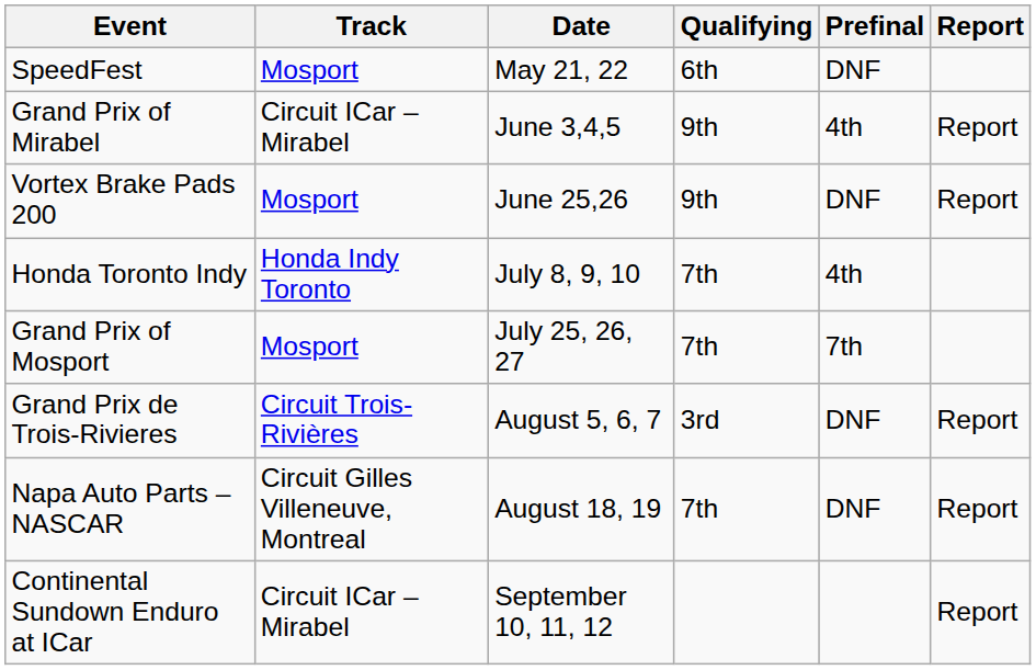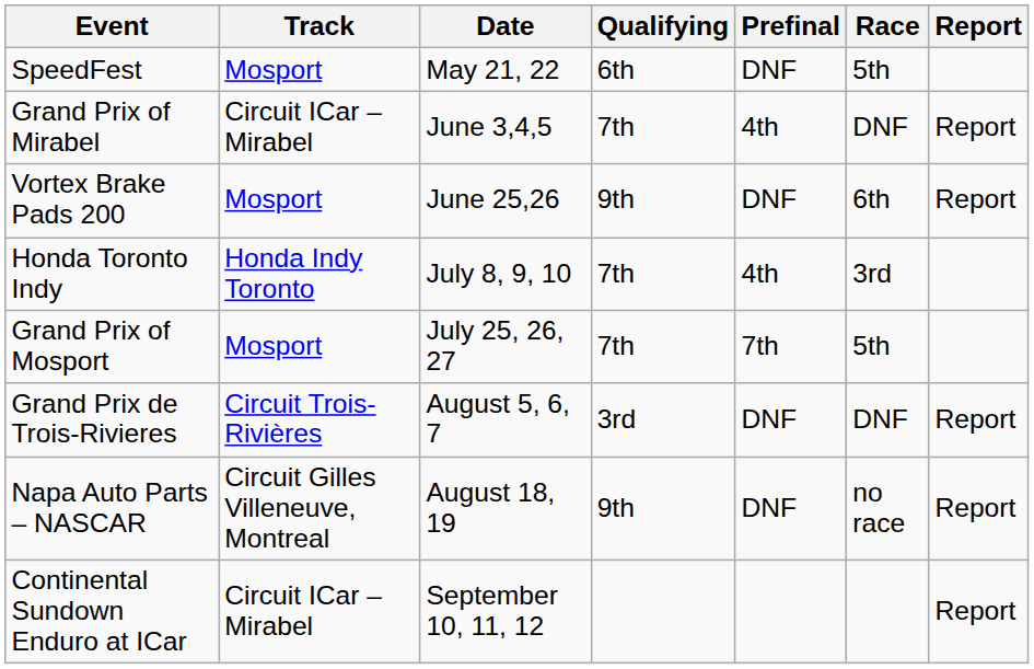 <table class="wikitable">
 <tr>
 <th>Event</th>
 <th>Track</th>
 <th>Date</th>
 <th>Qualifying</th>
 <th>Prefinal</th>
+<th>Race</th>
 <th>Report</th>
 </tr>
 <tr>
 <td>SpeedFest</td>
 <td><a href='#'>Mosport</a></td>
 <td>May 21, 22</td>
 <td>6th</td>
 <td>DNF</td>
+<td>5th</td>
 <td></td>
 </tr>
 <tr>
 <td>Grand Prix of Mirabel</td>
 <td>Circuit ICar – Mirabel</td>
 <td>June 3,4,5</td>
-<td>9th</td>
+<td>7th</td>
 <td>4th</td>
+<td>DNF</td>
 <td>Report</td>
 </tr>
 <tr>
 <td>Vortex Brake Pads 200</td>
 <td><a href='#'>Mosport</a></td>
 <td>June 25,26</td>
 <td>9th</td>
 <td>DNF</td>
+<td>6th</td>
 <td>Report</td>
 </tr>
 <tr>
 <td>Honda Toronto Indy</td>
 <td><a href='#'>Honda Indy Toronto</a></td>
 <td>July 8, 9, 10</td>
 <td>7th</td>
 <td>4th</td>
+<td>3rd</td>
 <td></td>
 </tr>
 <tr>
 <td>Grand Prix of Mosport</td>
 <td><a href='#'>Mosport</a></td>
 <td>July 25, 26, 27</td>
 <td>7th</td>
 <td>7th</td>
+<td>5th</td>
 <td></td>
 </tr>
 <tr>
 <td>Grand Prix de Trois-Rivieres</td>
 <td><a href='#'>Circuit Trois-Rivières</a></td>
 <td>August 5, 6, 7</td>
 <td>3rd</td>
 <td>DNF</td>
+<td>DNF</td>
 <td>Report</td>
 </tr>
 <tr>
 <td>Napa Auto Parts – NASCAR</td>
 <td>Circuit Gilles Villeneuve, Montreal</td>
 <td>August 18, 19</td>
-<td>7th</td>
+<td>9th</td>
 <td>DNF</td>
+<td>no race</td>
 <td>Report</td>
 </tr>
 <tr>
 <td>Continental Sundown Enduro at ICar</td>
 <td>Circuit ICar – Mirabel</td>
 <td>September 10, 11, 12</td>
 <td></td>
 <td></td>
+<td></td>
 <td>Report</td>
 </tr>
 </table>
